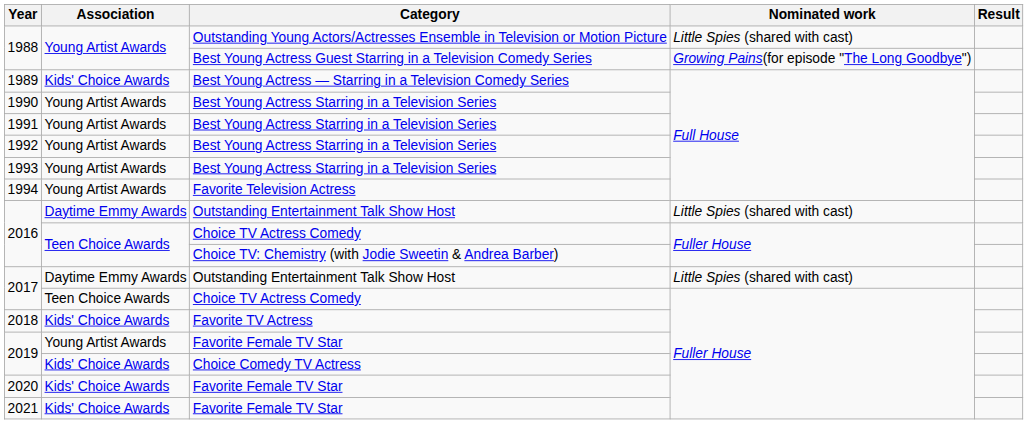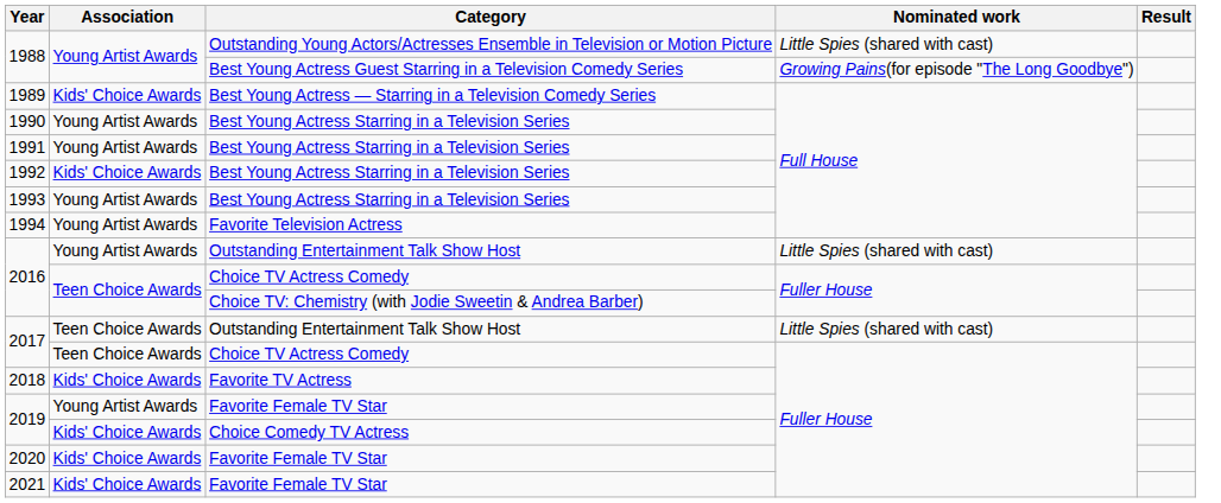 <table class="wikitable">
 <tr>
 <th>Year</th>
 <th>Association</th>
 <th>Category</th>
 <th>Nominated work</th>
 <th>Result</th>
 </tr>
 <tr>
 <td rowspan="2">1988</td>
 <td rowspan="2"><a href='#'>Young Artist Awards</a></td>
 <td><a href='#'>Outstanding Young Actors/Actresses Ensemble in Television or Motion Picture</a></td>
 <td><em>Little Spies</em> (shared with cast)</td>
 <td></td>
 </tr>
 <tr>
 <td><a href='#'>Best Young Actress Guest Starring in a Television Comedy Series</a></td>
 <td><em><a href='#'>Growing Pains</a></em>(for episode "<a href='#'>The Long Goodbye</a>")</td>
 <td></td>
 </tr>
 <tr>
 <td>1989</td>
 <td><a href='#'>Kids' Choice Awards</a></td>
 <td><a href='#'>Best Young Actress — Starring in a Television Comedy Series</a></td>
 <td rowspan="6"><em><a href='#'>Full House</a></em></td>
 <td></td>
 </tr>
 <tr>
 <td>1990</td>
 <td>Young Artist Awards</td>
 <td><a href='#'>Best Young Actress Starring in a Television Series</a></td>
 <td></td>
 </tr>
 <tr>
 <td>1991</td>
 <td>Young Artist Awards</td>
 <td><a href='#'>Best Young Actress Starring in a Television Series</a></td>
 <td></td>
 </tr>
 <tr>
 <td>1992</td>
-<td>Young Artist Awards</td>
+<td><a href='#'>Kids' Choice Awards</a></td>
 <td><a href='#'>Best Young Actress Starring in a Television Series</a></td>
 <td></td>
 </tr>
 <tr>
 <td>1993</td>
 <td>Young Artist Awards</td>
 <td><a href='#'>Best Young Actress Starring in a Television Series</a></td>
 <td></td>
 </tr>
 <tr>
 <td>1994</td>
 <td>Young Artist Awards</td>
 <td><a href='#'>Favorite Television Actress</a></td>
 <td></td>
 </tr>
 <tr>
 <td rowspan="3">2016</td>
-<td style="white-space:nowrap;"><a href='#'>Daytime Emmy Awards</a></td>
+<td>Young Artist Awards</td>
 <td><a href='#'>Outstanding Entertainment Talk Show Host</a><br></td>
 <td><em>Little Spies</em> (shared with cast)</td>
 <td></td>
 </tr>
 <tr>
 <td rowspan="2"><a href='#'>Teen Choice Awards</a></td>
 <td><a href='#'>Choice TV Actress Comedy</a></td>
 <td rowspan="2"><em><a href='#'>Fuller House</a></em></td>
 <td></td>
 </tr>
 <tr>
 <td><a href='#'>Choice TV: Chemistry</a> (with <a href='#'>Jodie Sweetin</a> & <a href='#'>Andrea Barber</a>)</td>
 <td></td>
 </tr>
 <tr>
 <td rowspan="2">2017</td>
-<td>Daytime Emmy Awards</td>
+<td>Teen Choice Awards</td>
 <td>Outstanding Entertainment Talk Show Host<br></td>
 <td><em>Little Spies</em> (shared with cast)</td>
 <td></td>
 </tr>
 <tr>
 <td>Teen Choice Awards</td>
 <td><a href='#'>Choice TV Actress Comedy</a></td>
 <td rowspan="6"><a href='#'><em>Fuller House</em></a></td>
 <td></td>
 </tr>
 <tr>
 <td>2018</td>
 <td><a href='#'>Kids' Choice Awards</a></td>
 <td><a href='#'>Favorite TV Actress</a></td>
 <td></td>
 </tr>
 <tr>
 <td rowspan="2">2019</td>
 <td>Young Artist Awards</td>
 <td><a href='#'>Favorite Female TV Star</a></td>
 <td></td>
 </tr>
 <tr>
 <td><a href='#'>Kids' Choice Awards</a></td>
 <td><a href='#'>Choice Comedy TV Actress</a></td>
 <td></td>
 </tr>
 <tr>
 <td>2020</td>
 <td><a href='#'>Kids' Choice Awards</a></td>
 <td><a href='#'>Favorite Female TV Star</a></td>
 <td></td>
 </tr>
 <tr>
 <td>2021</td>
 <td><a href='#'>Kids' Choice Awards</a></td>
 <td><a href='#'>Favorite Female TV Star</a></td>
 <td></td>
 </tr>
 </table>
